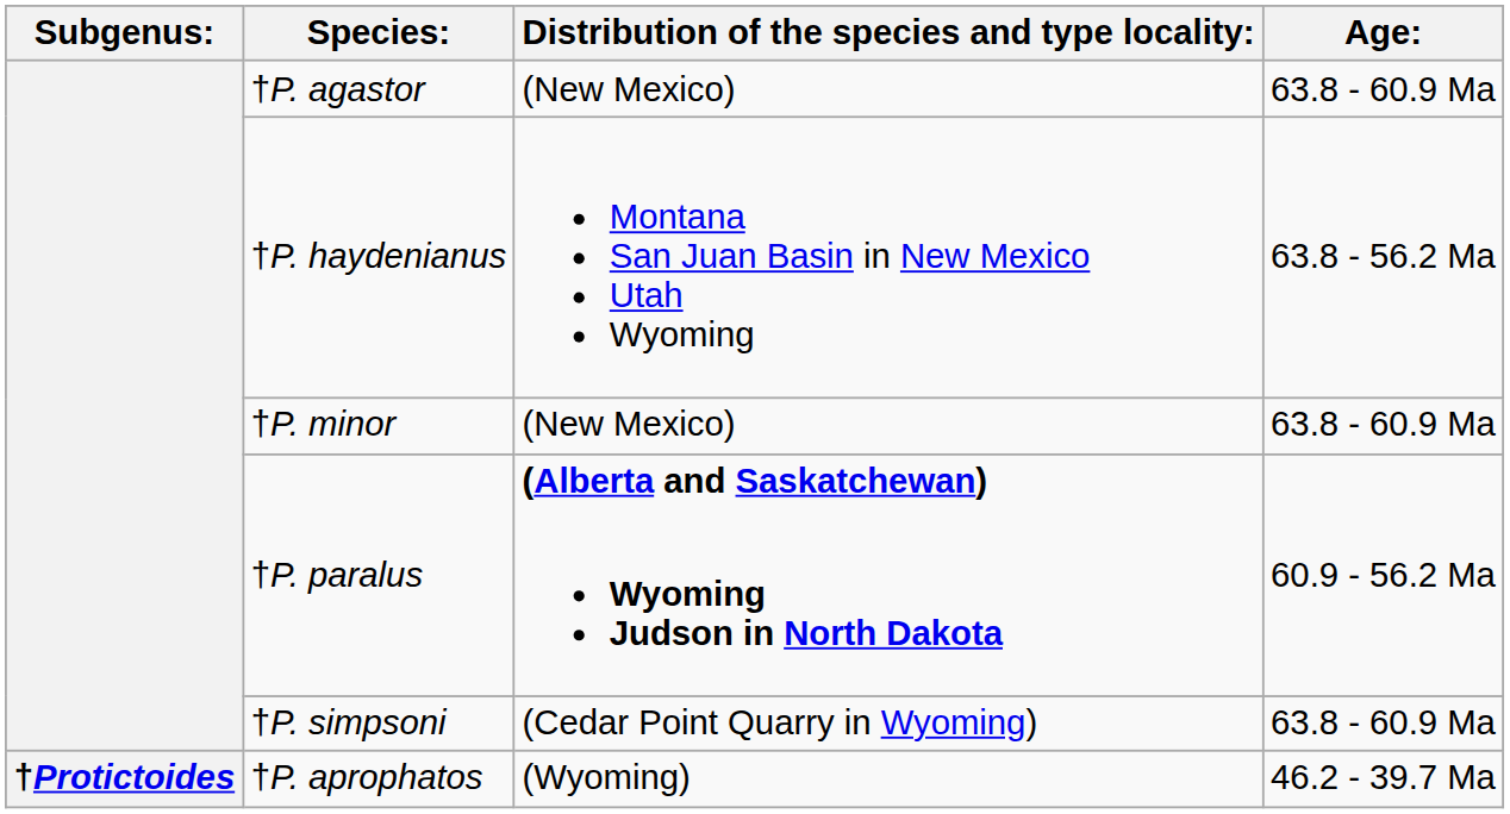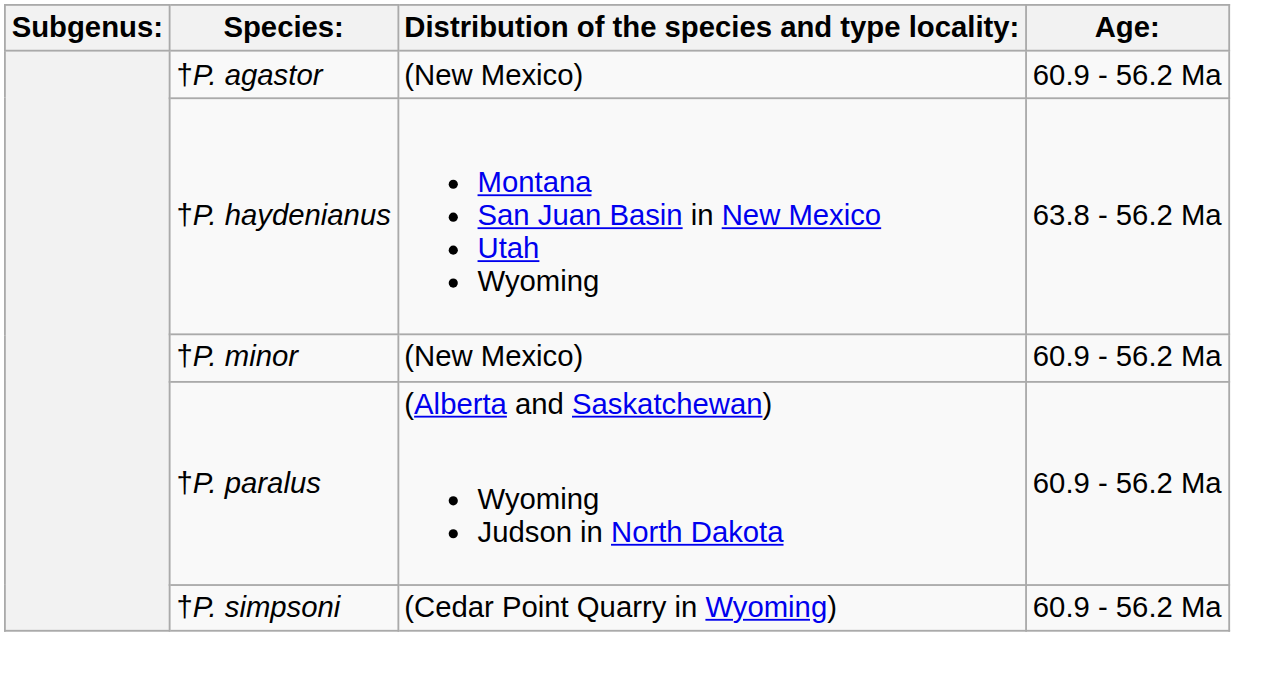 <table class="wikitable">
 <tr>
 <th>Subgenus:</th>
 <th>Species:</th>
 <th>Distribution of the species and type locality:</th>
 <th>Age:</th>
 </tr>
 <tr style="vertical-align:center;">
 <th rowspan="5" style="text-align:center;"></th>
 <td>†<em>P. agastor</em> </td>
 <td> (New Mexico)</td>
-<td>63.8 - 60.9 Ma</td>
+<td>60.9 - 56.2 Ma</td>
 </tr>
 <tr style="vertical-align:center;">
 <td>†<em>P. haydenianus</em> </td>
 <td><br><ul><li><a href='#'>Montana</a></li><li><a href='#'>San Juan Basin</a> in <a href='#'>New Mexico</a></li><li><a href='#'>Utah</a></li><li>Wyoming</li></ul></td>
 <td>63.8 - 56.2 Ma</td>
 </tr>
 <tr style="vertical-align:center;">
 <td>†<em>P. minor</em> </td>
 <td> (New Mexico)</td>
-<td>63.8 - 60.9 Ma</td>
+<td>60.9 - 56.2 Ma</td>
 </tr>
 <tr style="vertical-align:center;">
 <td>†<em>P. paralus</em> </td>
-<td><strong> (<a href='#'>Alberta</a> and <a href='#'>Saskatchewan</a>)<br><br><ul><li>Wyoming</li><li>Judson in <a href='#'>North Dakota</a></li></ul></strong></td>
+<td> (<a href='#'>Alberta</a> and <a href='#'>Saskatchewan</a>)<br><br><ul><li>Wyoming</li><li>Judson in <a href='#'>North Dakota</a></li></ul></td>
 <td>60.9 - 56.2 Ma</td>
 </tr>
 <tr style="vertical-align:center;">
 <td>†<em>P. simpsoni</em> </td>
 <td> (Cedar Point Quarry in <a href='#'>Wyoming</a>)</td>
-<td>63.8 - 60.9 Ma</td>
-</tr>
-<tr style="vertical-align:center;">
-<th rowspan="1" style="text-align:center;">†<em><a href='#'>Protictoides</a></em><br></th>
-<td>†<em>P. aprophatos</em> </td>
-<td> (Wyoming)</td>
-<td>46.2 - 39.7 Ma</td>
+<td>60.9 - 56.2 Ma</td>
 </tr>
 </table>
